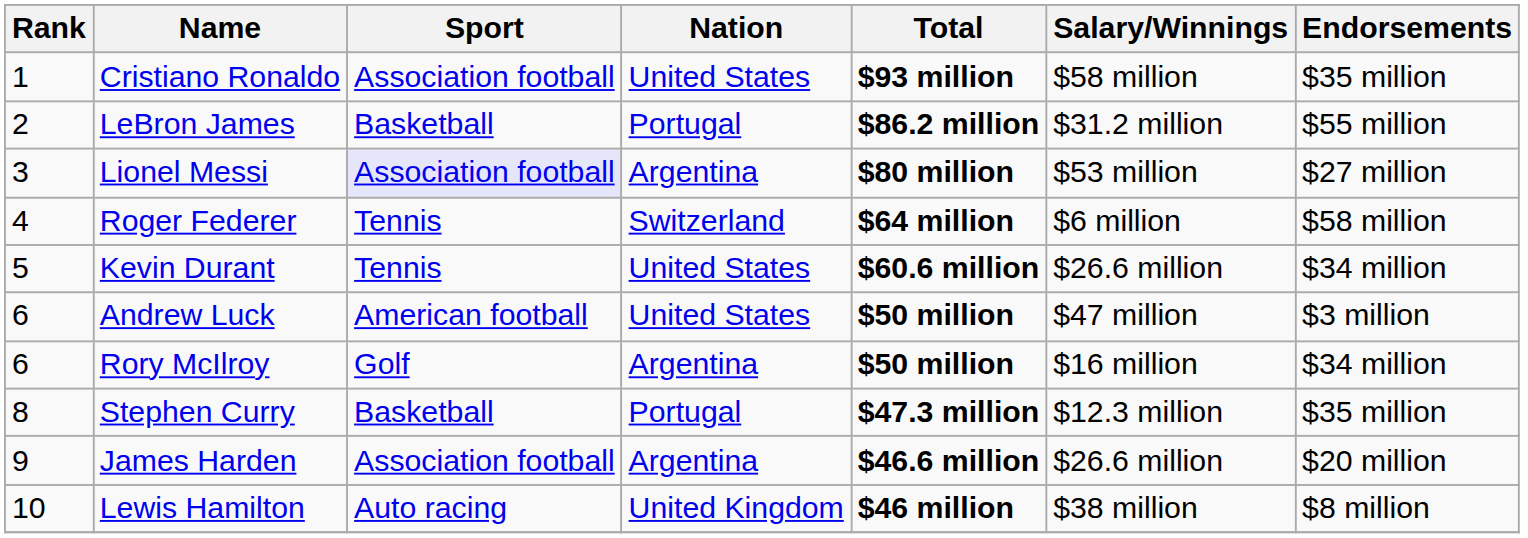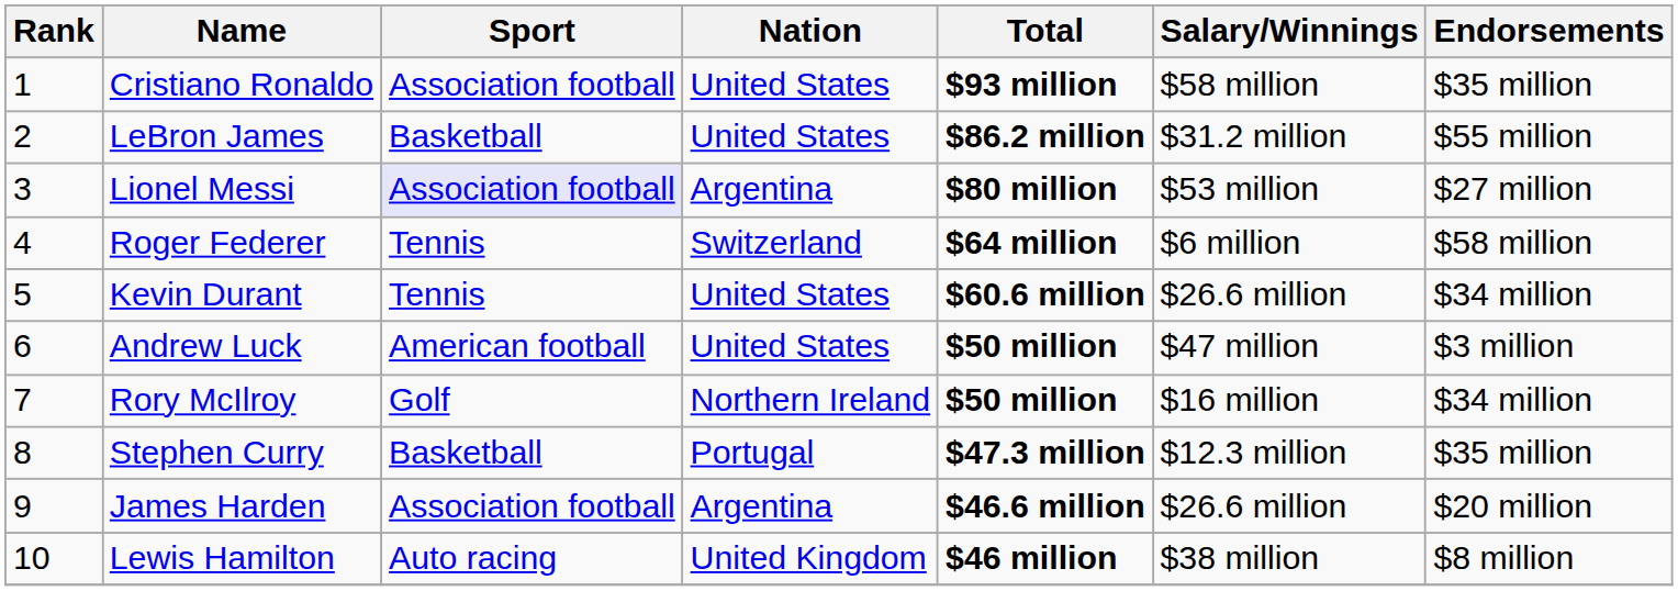 <table class="wikitable sortable" border="1">
 <tr>
 <th scope="col">Rank</th>
 <th scope="col">Name</th>
 <th scope="col">Sport</th>
 <th scope="col">Nation</th>
 <th scope="col">Total</th>
 <th scope="col">Salary/Winnings</th>
 <th>Endorsements</th>
 </tr>
 <tr>
 <td>1</td>
 <td><a href='#'>Cristiano Ronaldo</a></td>
 <td><a href='#'>Association football</a></td>
 <td> <a href='#'>United States</a></td>
 <td><strong>$93 million</strong></td>
 <td>$58 million</td>
 <td>$35 million</td>
 </tr>
 <tr>
 <td>2</td>
 <td><a href='#'>LeBron James</a></td>
 <td><a href='#'>Basketball</a></td>
-<td> <a href='#'>Portugal</a></td>
+<td> <a href='#'>United States</a></td>
 <td><strong>$86.2 million</strong></td>
 <td>$31.2 million</td>
 <td>$55 million</td>
 </tr>
 <tr>
 <td>3</td>
 <td><a href='#'>Lionel Messi</a></td>
 <td style="background: lavender;"><a href='#'>Association football</a></td>
 <td> <a href='#'>Argentina</a></td>
 <td><strong>$80 million</strong></td>
 <td>$53 million</td>
 <td>$27 million</td>
 </tr>
 <tr>
 <td>4</td>
 <td><a href='#'>Roger Federer</a></td>
 <td><a href='#'>Tennis</a></td>
 <td> <a href='#'>Switzerland</a></td>
 <td><strong>$64 million</strong></td>
 <td>$6 million</td>
 <td>$58 million</td>
 </tr>
 <tr>
 <td>5</td>
 <td><a href='#'>Kevin Durant</a></td>
 <td><a href='#'>Tennis</a></td>
 <td> <a href='#'>United States</a></td>
 <td><strong>$60.6 million</strong></td>
 <td>$26.6 million</td>
 <td>$34 million</td>
 </tr>
 <tr>
 <td>6</td>
 <td><a href='#'>Andrew Luck</a></td>
 <td><a href='#'>American football</a></td>
 <td> <a href='#'>United States</a></td>
 <td><strong>$50 million</strong></td>
 <td>$47 million</td>
 <td>$3 million</td>
 </tr>
 <tr>
-<td>6</td>
+<td>7</td>
 <td><a href='#'>Rory McIlroy</a></td>
 <td><a href='#'>Golf</a></td>
-<td> <a href='#'>Argentina</a></td>
+<td> <a href='#'>Northern Ireland</a></td>
 <td><strong>$50 million</strong></td>
 <td>$16 million</td>
 <td>$34 million</td>
 </tr>
 <tr>
 <td>8</td>
 <td><a href='#'>Stephen Curry</a></td>
 <td><a href='#'>Basketball</a></td>
 <td> <a href='#'>Portugal</a></td>
 <td><strong>$47.3 million</strong></td>
 <td>$12.3 million</td>
 <td>$35 million</td>
 </tr>
 <tr>
 <td>9</td>
 <td><a href='#'>James Harden</a></td>
 <td><a href='#'>Association football</a></td>
 <td> <a href='#'>Argentina</a></td>
 <td><strong>$46.6 million</strong></td>
 <td>$26.6 million</td>
 <td>$20 million</td>
 </tr>
 <tr>
 <td>10</td>
 <td><a href='#'>Lewis Hamilton</a></td>
 <td><a href='#'>Auto racing</a></td>
 <td> <a href='#'>United Kingdom</a></td>
 <td><strong>$46 million</strong></td>
 <td>$38 million</td>
 <td>$8 million</td>
 </tr>
 <tr>
 </tr>
 </table>
